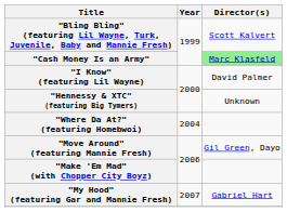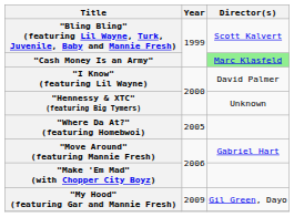 <table class="wikitable plainrowheaders" style="text-align:center;">
 <tr>
 <th scope="col" style="width:20em;">Title</th>
 <th scope="col">Year</th>
 <th scope="col">Director(s)</th>
 </tr>
 <tr>
 <th scope="row">"Bling Bling"<br><span>(featuring <a href='#'>Lil Wayne</a>, <a href='#'>Turk</a>, <a href='#'>Juvenile</a>, <a href='#'>Baby</a> and <a href='#'>Mannie Fresh</a>)</span></th>
 <td rowspan="2">1999</td>
 <td><a href='#'>Scott Kalvert</a></td>
 </tr>
 <tr>
 <th scope="row">"Cash Money Is an Army"</th>
 <td style="background: lightgreen;"><a href='#'>Marc Klasfeld</a></td>
 </tr>
 <tr>
 <th scope="row">"I Know"<br><span>(featuring Lil Wayne)</span></th>
 <td rowspan="2">2000</td>
 <td>David Palmer</td>
 </tr>
 <tr>
 <th>"Hennessy & XTC"<br><small>(featuring Big Tymers)</small></th>
 <td>Unknown</td>
 </tr>
 <tr>
 <th scope="row">"Where Da At?"<br><span>(featuring Homebwoi)</span></th>
-<td>2004</td>
+<td>2005</td>
 <td></td>
 </tr>
 <tr>
 <th scope="row">"Move Around"<br><span>(featuring Mannie Fresh)</span></th>
 <td rowspan="2">2006</td>
-<td><a href='#'>Gil Green</a>, Dayo</td>
+<td><a href='#'>Gabriel Hart</a></td>
 </tr>
 <tr>
 <th scope="row">"Make 'Em Mad"<br><span>(with <a href='#'>Chopper City Boyz</a>)</span></th>
 <td></td>
 </tr>
 <tr>
 <th scope="row">"My Hood"<br><span>(featuring Gar and Mannie Fresh)</span></th>
-<td>2007</td>
-<td><a href='#'>Gabriel Hart</a></td>
+<td>2009</td>
+<td><a href='#'>Gil Green</a>, Dayo</td>
 </tr>
 <tr>
 </tr>
 </table>
